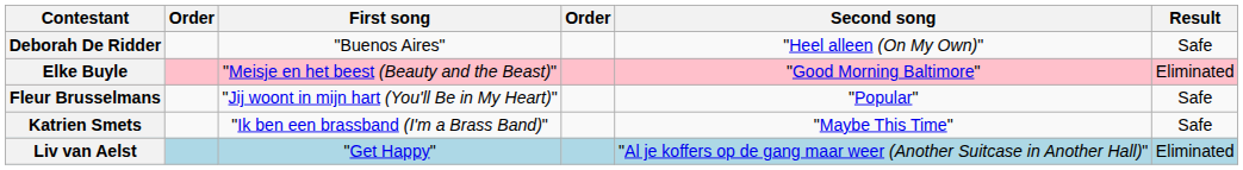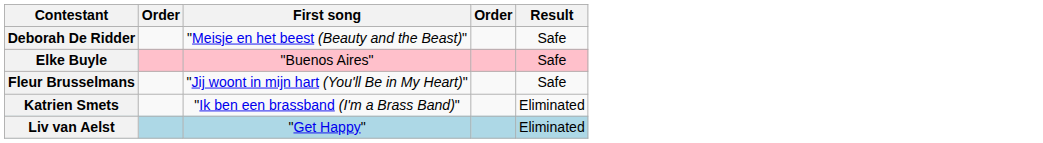 <table class="wikitable plainrowheaders" style="text-align:center;">
 <tr>
 <th scope="col">Contestant</th>
 <th scope="col">Order</th>
 <th scope="col">First song</th>
 <th scope="col">Order</th>
-<th scope="col">Second song</th>
 <th scope="col">Result</th>
 </tr>
 <tr>
 <th scope="row">Deborah De Ridder</th>
 <td></td>
-<td>"Buenos Aires"</td>
+<td>"<a href='#'>Meisje en het beest</a> <em>(Beauty and the Beast)</em>"</td>
 <td></td>
-<td>"<a href='#'>Heel alleen</a> <em>(On My Own)</em>"</td>
 <td>Safe</td>
 </tr>
 <tr style="background:pink;">
 <th scope="row">Elke Buyle</th>
 <td></td>
-<td>"<a href='#'>Meisje en het beest</a> <em>(Beauty and the Beast)</em>"</td>
+<td>"Buenos Aires"</td>
 <td></td>
-<td>"<a href='#'>Good Morning Baltimore</a>"</td>
-<td>Eliminated</td>
+<td>Safe</td>
 </tr>
 <tr>
 <th scope="row">Fleur Brusselmans</th>
 <td></td>
 <td>"<a href='#'>Jij woont in mijn hart</a> <em>(You'll Be in My Heart)</em>"</td>
 <td></td>
-<td>"<a href='#'>Popular</a>"</td>
 <td>Safe</td>
 </tr>
 <tr>
 <th scope="row">Katrien Smets</th>
 <td></td>
 <td>"<a href='#'>Ik ben een brassband</a> <em>(I'm a Brass Band)</em>"</td>
 <td></td>
-<td>"<a href='#'>Maybe This Time</a>"</td>
-<td>Safe</td>
+<td>Eliminated</td>
 </tr>
 <tr style = "background:lightblue">
 <th scope="row">Liv van Aelst</th>
 <td></td>
 <td>"<a href='#'>Get Happy</a>"</td>
 <td></td>
-<td>"<a href='#'>Al je koffers op de gang maar weer</a> <em>(Another Suitcase in Another Hall)</em>"</td>
 <td>Eliminated</td>
 </tr>
 </table>
